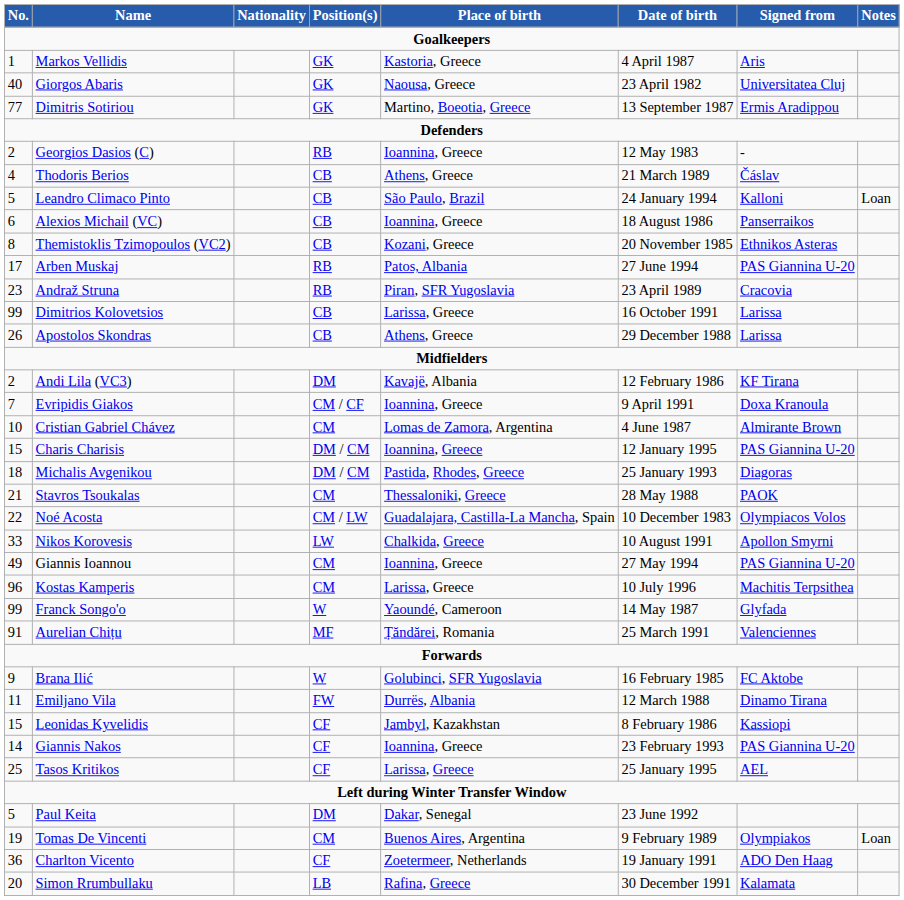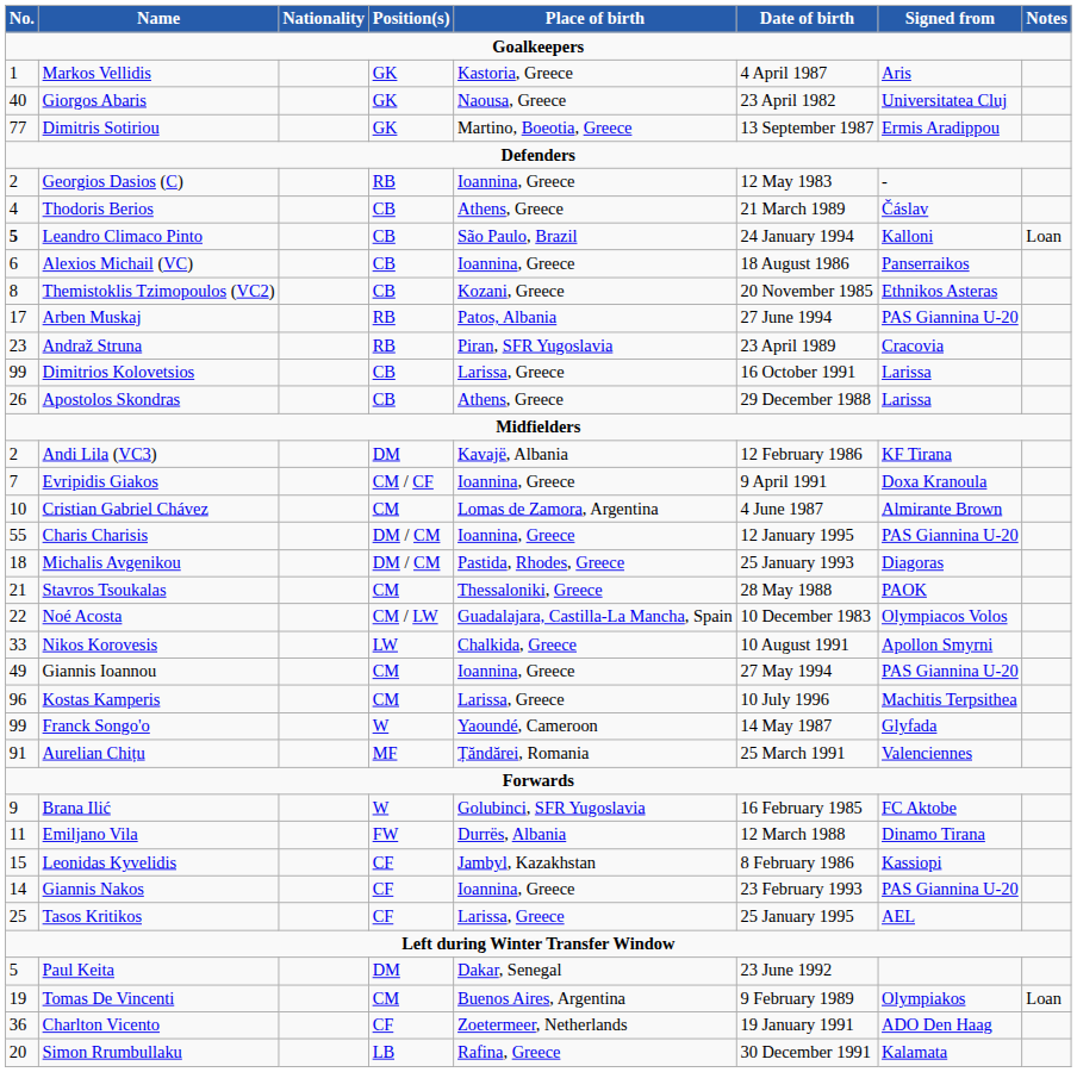 <table class="wikitable">
 <tr>
 <th style="background:#265cab; color:white; text-align:center;">No.</th>
 <th style="background:#265cab; color:white; text-align:center;">Name</th>
 <th style="background:#265cab; color:white; text-align:center;">Nationality</th>
 <th style="background:#265cab; color:white; text-align:center;">Position(s)</th>
 <th style="background:#265cab; color:white; text-align:center;">Place of birth</th>
 <th style="background:#265cab; color:white; text-align:center;">Date of birth</th>
 <th style="background:#265cab; color:white; text-align:center;">Signed from</th>
 <th style="background:#265cab; color:white; text-align:center;">Notes</th>
 </tr>
 <tr>
 <td colspan=8 style="text-align:center;"><strong>Goalkeepers</strong></td>
 </tr>
 <tr>
 <td>1</td>
 <td><a href='#'>Markos Vellidis</a></td>
 <td></td>
 <td><a href='#'>GK</a></td>
 <td><a href='#'>Kastoria</a>, Greece</td>
 <td>4 April 1987</td>
 <td> <a href='#'>Aris</a></td>
 <td></td>
 </tr>
 <tr>
 <td>40</td>
 <td><a href='#'>Giorgos Abaris</a></td>
 <td></td>
 <td><a href='#'>GK</a></td>
 <td><a href='#'>Naousa</a>, Greece</td>
 <td>23 April 1982</td>
 <td> <a href='#'>Universitatea Cluj</a></td>
 <td></td>
 </tr>
 <tr>
 <td>77</td>
 <td><a href='#'>Dimitris Sotiriou</a></td>
 <td></td>
 <td><a href='#'>GK</a></td>
 <td>Martino, <a href='#'>Boeotia</a>, <a href='#'>Greece</a></td>
 <td>13 September 1987</td>
 <td> <a href='#'>Ermis Aradippou</a></td>
 <td></td>
 </tr>
 <tr>
 <td colspan=8 style="text-align:center;"><strong>Defenders</strong></td>
 </tr>
 <tr>
 <td>2</td>
 <td><a href='#'>Georgios Dasios</a> (<a href='#'>C</a>)</td>
 <td></td>
 <td><a href='#'>RB</a></td>
 <td><a href='#'>Ioannina</a>, Greece</td>
 <td>12 May 1983</td>
 <td>-</td>
 <td></td>
 </tr>
 <tr>
 <td>4</td>
 <td><a href='#'>Thodoris Berios</a></td>
 <td></td>
 <td><a href='#'>CB</a></td>
 <td><a href='#'>Athens</a>, Greece</td>
 <td>21 March 1989</td>
 <td> <a href='#'>Čáslav</a></td>
 <td></td>
 </tr>
 <tr>
-<td>5</td>
+<td><strong>5</strong></td>
 <td><a href='#'>Leandro Climaco Pinto</a></td>
 <td></td>
 <td><a href='#'>CB</a></td>
 <td><a href='#'>São Paulo</a>, <a href='#'>Brazil</a></td>
 <td>24 January 1994</td>
 <td> <a href='#'>Kalloni</a></td>
 <td>Loan</td>
 </tr>
 <tr>
 <td>6</td>
 <td><a href='#'>Alexios Michail</a> (<a href='#'>VC</a>)</td>
 <td></td>
 <td><a href='#'>CB</a></td>
 <td><a href='#'>Ioannina</a>, Greece</td>
 <td>18 August 1986</td>
 <td> <a href='#'>Panserraikos</a></td>
 <td></td>
 </tr>
 <tr>
 <td>8</td>
 <td><a href='#'>Themistoklis Tzimopoulos</a> (<a href='#'>VC2</a>)</td>
 <td></td>
 <td><a href='#'>CB</a></td>
 <td><a href='#'>Kozani</a>, Greece</td>
 <td>20 November 1985</td>
 <td> <a href='#'>Ethnikos Asteras</a></td>
 <td></td>
 </tr>
 <tr>
 <td>17</td>
 <td><a href='#'>Arben Muskaj</a></td>
 <td></td>
 <td><a href='#'>RB</a></td>
 <td><a href='#'>Patos, Albania</a></td>
 <td>27 June 1994</td>
 <td> <a href='#'>PAS Giannina U-20</a></td>
 <td></td>
 </tr>
 <tr>
 <td>23</td>
 <td><a href='#'>Andraž Struna</a></td>
 <td></td>
 <td><a href='#'>RB</a></td>
 <td><a href='#'>Piran</a>, <a href='#'>SFR Yugoslavia</a></td>
 <td>23 April 1989</td>
 <td> <a href='#'>Cracovia</a></td>
 <td></td>
 </tr>
 <tr>
 <td>99</td>
 <td><a href='#'>Dimitrios Kolovetsios</a></td>
 <td></td>
 <td><a href='#'>CB</a></td>
 <td><a href='#'>Larissa</a>, Greece</td>
 <td>16 October 1991</td>
 <td> <a href='#'>Larissa</a></td>
 <td></td>
 </tr>
 <tr>
 <td>26</td>
 <td><a href='#'>Apostolos Skondras</a></td>
 <td></td>
 <td><a href='#'>CB</a></td>
 <td><a href='#'>Athens</a>, Greece</td>
 <td>29 December 1988</td>
 <td> <a href='#'>Larissa</a></td>
 <td></td>
 </tr>
 <tr>
 <td colspan=8 style="text-align:center;"><strong>Midfielders</strong></td>
 </tr>
 <tr>
 <td>2</td>
 <td><a href='#'>Andi Lila</a> (<a href='#'>VC3</a>)</td>
 <td></td>
 <td><a href='#'>DM</a></td>
 <td><a href='#'>Kavajë</a>, Albania</td>
 <td>12 February 1986</td>
 <td> <a href='#'>KF Tirana</a></td>
 <td></td>
 </tr>
 <tr>
 <td>7</td>
 <td><a href='#'>Evripidis Giakos</a></td>
 <td></td>
 <td><a href='#'>CM</a> / <a href='#'>CF</a></td>
 <td><a href='#'>Ioannina</a>, Greece</td>
 <td>9 April 1991</td>
 <td> <a href='#'>Doxa Kranoula</a></td>
 <td></td>
 </tr>
 <tr>
 <td>10</td>
 <td><a href='#'>Cristian Gabriel Chávez</a></td>
 <td></td>
 <td><a href='#'>CM</a></td>
 <td><a href='#'>Lomas de Zamora</a>, Argentina</td>
 <td>4 June 1987</td>
 <td> <a href='#'>Almirante Brown</a></td>
 <td></td>
 </tr>
 <tr>
-<td>15</td>
+<td>55</td>
 <td><a href='#'>Charis Charisis</a></td>
 <td></td>
 <td><a href='#'>DM</a> / <a href='#'>CM</a></td>
 <td><a href='#'>Ioannina</a>, <a href='#'>Greece</a></td>
 <td>12 January 1995</td>
 <td> <a href='#'>PAS Giannina U-20</a></td>
 <td></td>
 </tr>
 <tr>
 <td>18</td>
 <td><a href='#'>Michalis Avgenikou</a></td>
 <td></td>
 <td><a href='#'>DM</a> / <a href='#'>CM</a></td>
 <td><a href='#'>Pastida</a>, <a href='#'>Rhodes</a>, <a href='#'>Greece</a></td>
 <td>25 January 1993</td>
 <td> <a href='#'>Diagoras</a></td>
 <td></td>
 </tr>
 <tr>
 <td>21</td>
 <td><a href='#'>Stavros Tsoukalas</a></td>
 <td></td>
 <td><a href='#'>CM</a></td>
 <td><a href='#'>Thessaloniki</a>, <a href='#'>Greece</a></td>
 <td>28 May 1988</td>
 <td> <a href='#'>PAOK</a></td>
 <td></td>
 </tr>
 <tr>
 <td>22</td>
 <td><a href='#'>Noé Acosta</a></td>
 <td></td>
 <td><a href='#'>CM</a> / <a href='#'>LW</a></td>
 <td><a href='#'>Guadalajara, Castilla-La Mancha</a>, Spain</td>
 <td>10 December 1983</td>
 <td> <a href='#'>Olympiacos Volos</a></td>
 <td></td>
 </tr>
 <tr>
 <td>33</td>
 <td><a href='#'>Nikos Korovesis</a></td>
 <td></td>
 <td><a href='#'>LW</a></td>
 <td><a href='#'>Chalkida</a>, <a href='#'>Greece</a></td>
 <td>10 August 1991</td>
 <td> <a href='#'>Apollon Smyrni</a></td>
 <td></td>
 </tr>
 <tr>
 <td>49</td>
 <td>Giannis Ioannou</td>
 <td></td>
 <td><a href='#'>CM</a></td>
 <td><a href='#'>Ioannina</a>, Greece</td>
 <td>27 May 1994</td>
 <td> <a href='#'>PAS Giannina U-20</a></td>
 <td></td>
 </tr>
 <tr>
 <td>96</td>
 <td><a href='#'>Kostas Kamperis</a></td>
 <td></td>
 <td><a href='#'>CM</a></td>
 <td><a href='#'>Larissa</a>, Greece</td>
 <td>10 July 1996</td>
 <td> <a href='#'>Machitis Terpsithea</a></td>
 <td></td>
 </tr>
 <tr>
 <td>99</td>
 <td><a href='#'>Franck Songo'o</a></td>
 <td></td>
 <td><a href='#'>W</a></td>
 <td><a href='#'>Yaoundé</a>, Cameroon</td>
 <td>14 May 1987</td>
 <td> <a href='#'>Glyfada</a></td>
 <td></td>
 </tr>
 <tr>
 <td>91</td>
 <td><a href='#'>Aurelian Chițu</a></td>
 <td></td>
 <td><a href='#'>MF</a></td>
 <td><a href='#'>Țăndărei</a>, Romania</td>
 <td>25 March 1991</td>
 <td> <a href='#'>Valenciennes</a></td>
 <td></td>
 </tr>
 <tr>
 <td colspan=8 style="text-align:center;"><strong>Forwards</strong></td>
 </tr>
 <tr>
 <td>9</td>
 <td><a href='#'>Brana Ilić</a></td>
 <td></td>
 <td><a href='#'>W</a></td>
 <td><a href='#'>Golubinci</a>, <a href='#'>SFR Yugoslavia</a></td>
 <td>16 February 1985</td>
 <td> <a href='#'>FC Aktobe</a></td>
 <td></td>
 </tr>
 <tr>
 <td>11</td>
 <td><a href='#'>Emiljano Vila</a></td>
 <td></td>
 <td><a href='#'>FW</a></td>
 <td><a href='#'>Durrës</a>, <a href='#'>Albania</a></td>
 <td>12 March 1988</td>
 <td> <a href='#'>Dinamo Tirana</a></td>
 <td></td>
 </tr>
 <tr>
 <td>15</td>
 <td><a href='#'>Leonidas Kyvelidis</a></td>
 <td></td>
 <td><a href='#'>CF</a></td>
 <td><a href='#'>Jambyl</a>, Kazakhstan</td>
 <td>8 February 1986</td>
 <td> <a href='#'>Kassiopi</a></td>
 <td></td>
 </tr>
 <tr>
 <td>14</td>
 <td><a href='#'>Giannis Nakos</a></td>
 <td></td>
 <td><a href='#'>CF</a></td>
 <td><a href='#'>Ioannina</a>, Greece</td>
 <td>23 February 1993</td>
 <td> <a href='#'>PAS Giannina U-20</a></td>
 <td></td>
 </tr>
 <tr>
 <td>25</td>
 <td><a href='#'>Tasos Kritikos</a></td>
 <td></td>
 <td><a href='#'>CF</a></td>
 <td><a href='#'>Larissa</a>, <a href='#'>Greece</a></td>
 <td>25 January 1995</td>
 <td> <a href='#'>AEL</a></td>
 <td></td>
 </tr>
 <tr>
 <td colspan=8 style="text-align:center;"><strong>Left during Winter Transfer Window</strong></td>
 </tr>
 <tr>
 <td>5</td>
 <td><a href='#'>Paul Keita</a></td>
 <td></td>
 <td><a href='#'>DM</a></td>
 <td><a href='#'>Dakar</a>, Senegal</td>
 <td>23 June 1992</td>
 <td></td>
 <td></td>
 </tr>
 <tr>
 <td>19</td>
 <td><a href='#'>Tomas De Vincenti</a></td>
 <td></td>
 <td><a href='#'>CM</a></td>
 <td><a href='#'>Buenos Aires</a>, Argentina</td>
 <td>9 February 1989</td>
 <td> <a href='#'>Olympiakos</a></td>
 <td>Loan</td>
 </tr>
 <tr>
 <td>36</td>
 <td><a href='#'>Charlton Vicento</a></td>
 <td></td>
 <td><a href='#'>CF</a></td>
 <td><a href='#'>Zoetermeer</a>, Netherlands</td>
 <td>19 January 1991</td>
 <td> <a href='#'>ADO Den Haag</a></td>
 <td></td>
 </tr>
 <tr>
 <td>20</td>
 <td><a href='#'>Simon Rrumbullaku</a></td>
 <td></td>
 <td><a href='#'>LB</a></td>
 <td><a href='#'>Rafina</a>, <a href='#'>Greece</a></td>
 <td>30 December 1991</td>
 <td> <a href='#'>Kalamata</a></td>
 <td></td>
 </tr>
 </table>
